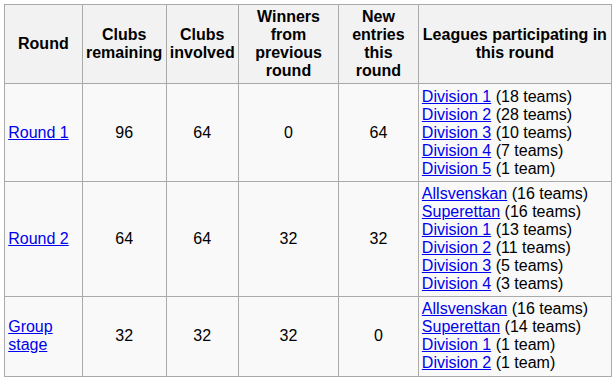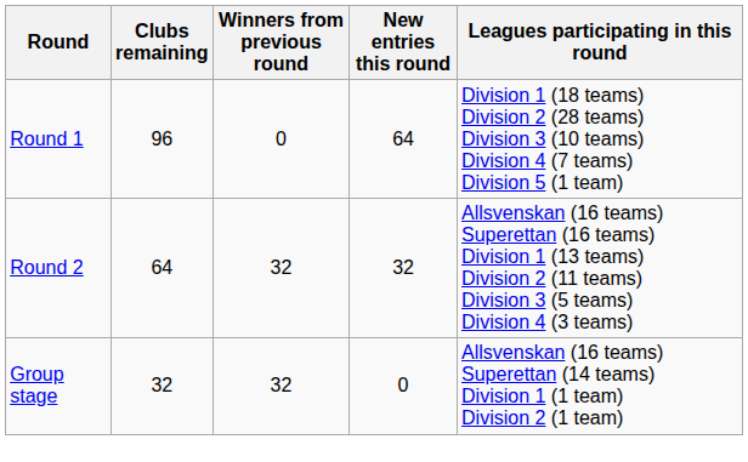 <table class="wikitable">
 <tr>
 <th>Round</th>
 <th>Clubs<br>remaining</th>
-<th>Clubs<br>involved</th>
 <th>Winners from<br>previous round</th>
 <th>New entries<br>this round</th>
 <th>Leagues participating in this round</th>
 </tr>
 <tr>
 <td><a href='#'>Round 1</a></td>
 <td style="text-align:center;">96</td>
-<td style="text-align:center;">64</td>
 <td style="text-align:center;">0</td>
 <td style="text-align:center;">64</td>
 <td><a href='#'>Division 1</a> (18 teams)<br><a href='#'>Division 2</a> (28 teams)<br><a href='#'>Division 3</a> (10 teams)<br><a href='#'>Division 4</a> (7 teams)<br><a href='#'>Division 5</a> (1 team)</td>
 </tr>
 <tr>
 <td><a href='#'>Round 2</a></td>
-<td style="text-align:center;">64</td>
 <td style="text-align:center;">64</td>
 <td style="text-align:center;">32</td>
 <td style="text-align:center;">32</td>
 <td><a href='#'>Allsvenskan</a> (16 teams)<br><a href='#'>Superettan</a> (16 teams)<br><a href='#'>Division 1</a> (13 teams)<br><a href='#'>Division 2</a> (11 teams)<br><a href='#'>Division 3</a> (5 teams)<br><a href='#'>Division 4</a> (3 teams)</td>
 </tr>
 <tr>
 <td><a href='#'>Group stage</a></td>
 <td style="text-align:center;">32</td>
 <td style="text-align:center;">32</td>
-<td style="text-align:center;">32</td>
 <td style="text-align:center;">0</td>
 <td><a href='#'>Allsvenskan</a> (16 teams)<br><a href='#'>Superettan</a> (14 teams)<br><a href='#'>Division 1</a> (1 team)<br><a href='#'>Division 2</a> (1 team)</td>
 </tr>
 </table>
